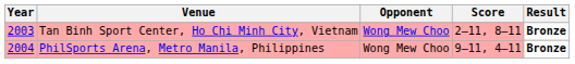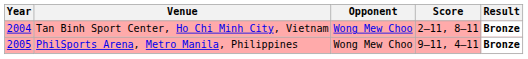 <table class="sortable wikitable" style="font-size: 95%;">
 <tr>
 <th>Year</th>
 <th>Venue</th>
 <th>Opponent</th>
 <th>Score</th>
 <th>Result</th>
 </tr>
 <tr style="background:#FFAAAA">
-<td align="center"><a href='#'>2003</a></td>
+<td align="center"><a href='#'>2004</a></td>
 <td align="left">Tan Binh Sport Center, <a href='#'>Ho Chi Minh City</a>, Vietnam</td>
 <td align="left"> <a href='#'>Wong Mew Choo</a></td>
 <td align="left">2–11, 8–11</td>
 <td style="text-align:left; background:white"> <strong>Bronze</strong></td>
 </tr>
 <tr style="background:#FFAAAA">
-<td align="center"><a href='#'>2004</a></td>
+<td align="center"><a href='#'>2005</a></td>
 <td align="left"><a href='#'>PhilSports Arena</a>, <a href='#'>Metro Manila</a>, Philippines</td>
 <td align="left"> Wong Mew Choo</td>
 <td align="left">9–11, 4–11</td>
 <td style="text-align:left; background:white"> <strong>Bronze</strong></td>
 </tr>
 </table>
